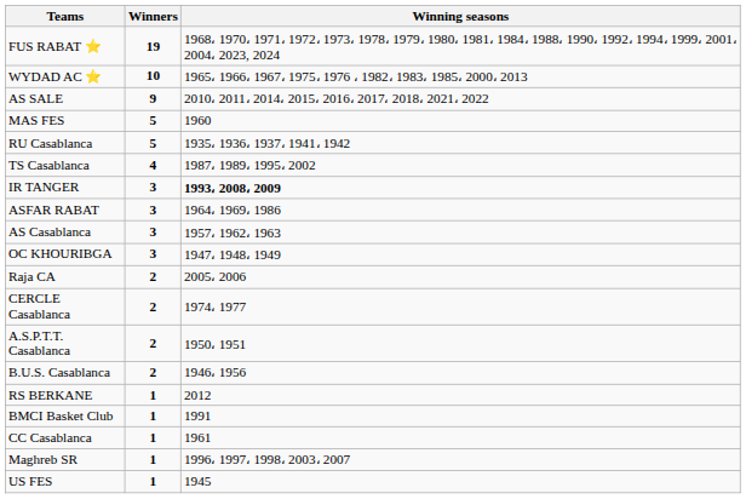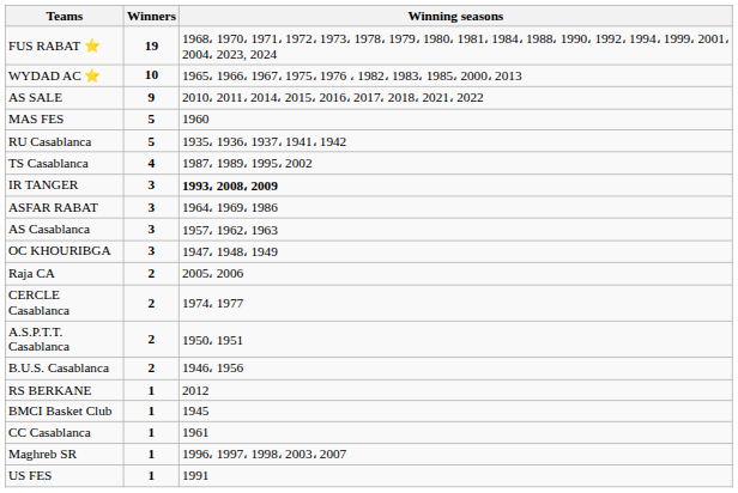 <table class="wikitable">
 <tr>
 <th><strong>Teams</strong></th>
 <th>Winners</th>
 <th>Winning seasons</th>
 </tr>
 <tr>
 <td>FUS RABAT ⭐</td>
 <td align="center"><strong>19</strong></td>
 <td>1968، 1970، 1971، 1972، 1973، 1978، 1979، 1980، 1981، 1984، 1988، 1990، 1992، 1994، 1999، 2001، 2004، 2023, 2024</td>
 </tr>
 <tr>
 <td>WYDAD AC ⭐</td>
 <td align="center"><strong>10</strong></td>
 <td>1965، 1966، 1967، 1975، 1976 ، 1982، 1983، 1985، 2000، 2013</td>
 </tr>
 <tr>
 <td>AS SALE</td>
 <td align="center"><strong>9</strong></td>
 <td>2010، 2011، 2014، 2015، 2016، 2017، 2018، 2021، 2022</td>
 </tr>
 <tr>
 <td>MAS FES</td>
 <td align="center"><strong>5</strong></td>
 <td>1960</td>
 </tr>
 <tr>
 <td>RU Casablanca</td>
 <td align="center"><strong>5</strong></td>
 <td>1935، 1936، 1937، 1941، 1942</td>
 </tr>
 <tr>
 <td>TS Casablanca</td>
 <td align="center"><strong>4</strong></td>
 <td>1987، 1989، 1995، 2002</td>
 </tr>
 <tr>
 <td>IR TANGER</td>
 <td align="center"><strong>3</strong></td>
 <td><strong>1993، 2008، 2009</strong></td>
 </tr>
 <tr>
 <td>ASFAR RABAT</td>
 <td align="center"><strong>3</strong></td>
 <td>1964، 1969، 1986</td>
 </tr>
 <tr>
 <td>AS Casablanca</td>
 <td align="center"><strong>3</strong></td>
 <td>1957، 1962، 1963</td>
 </tr>
 <tr>
 <td>OC KHOURIBGA</td>
 <td align="center"><strong>3</strong></td>
 <td>1947، 1948، 1949</td>
 </tr>
 <tr>
 <td>Raja CA</td>
 <td align="center"><strong>2</strong></td>
 <td>2005، 2006</td>
 </tr>
 <tr>
 <td>CERCLE Casablanca</td>
 <td align="center"><strong>2</strong></td>
 <td>1974، 1977</td>
 </tr>
 <tr>
 <td>A.S.P.T.T. Casablanca</td>
 <td align="center"><strong>2</strong></td>
 <td>1950، 1951</td>
 </tr>
 <tr>
 <td>B.U.S. Casablanca</td>
 <td align="center"><strong>2</strong></td>
 <td>1946، 1956</td>
 </tr>
 <tr>
 <td>RS BERKANE</td>
 <td align="center"><strong>1</strong></td>
 <td>2012</td>
 </tr>
 <tr>
 <td>BMCI Basket Club</td>
 <td align="center"><strong>1</strong></td>
-<td>1991</td>
+<td>1945</td>
 </tr>
 <tr>
 <td>CC Casablanca</td>
 <td align="center"><strong>1</strong></td>
 <td>1961</td>
 </tr>
 <tr>
 <td>Maghreb SR</td>
 <td align="center"><strong>1</strong></td>
 <td>1996، 1997، 1998، 2003، 2007</td>
 </tr>
 <tr>
 <td>US FES</td>
 <td align="center"><strong>1</strong></td>
-<td>1945</td>
+<td>1991</td>
 </tr>
 </table>
